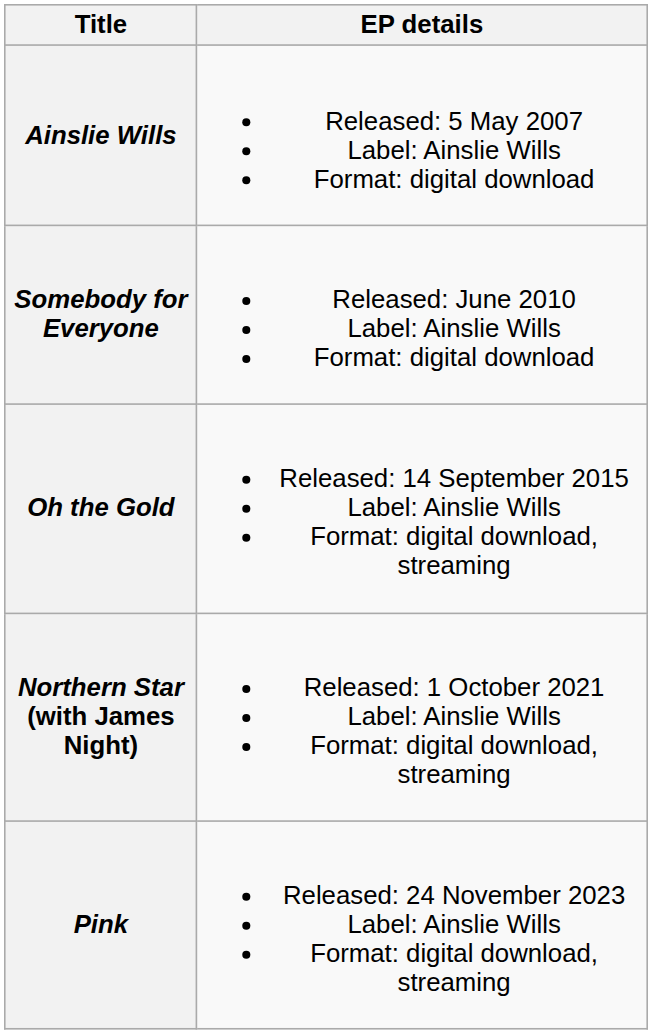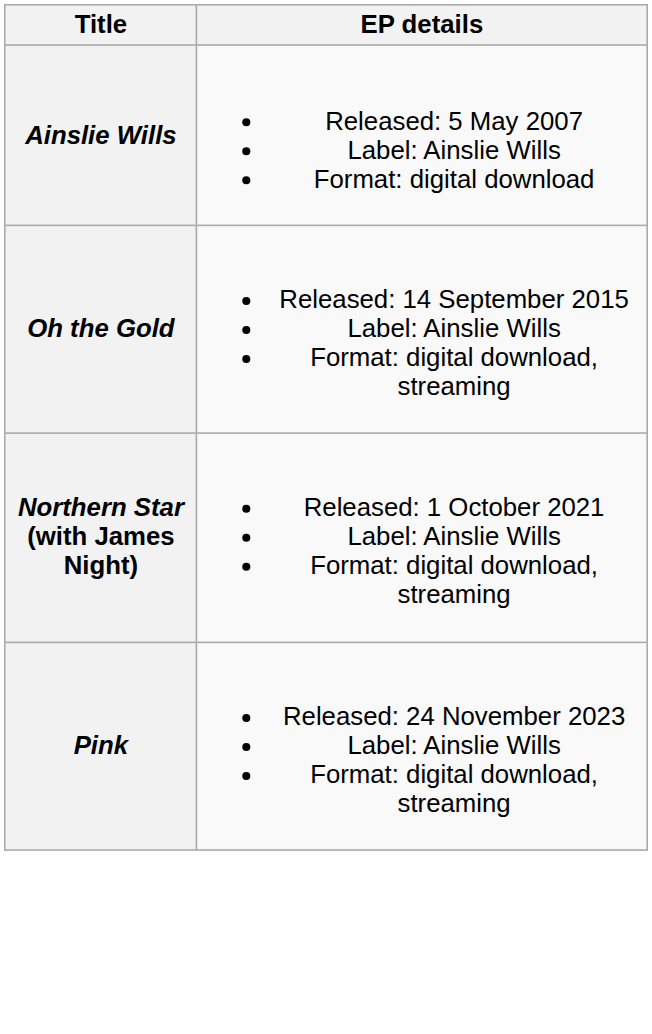 <table class="wikitable plainrowheaders" style="text-align:center;">
 <tr>
 <th scope="col" style="width:7em;">Title</th>
 <th scope="col" style="width:17em;">EP details</th>
 </tr>
 <tr>
 <th scope="row"><em>Ainslie Wills</em></th>
 <td><br><ul><li>Released: 5 May 2007</li><li>Label: Ainslie Wills</li><li>Format: digital download</li></ul></td>
-</tr>
-<tr>
-<th scope="row"><em>Somebody for Everyone</em></th>
-<td><br><ul><li>Released: June 2010</li><li>Label: Ainslie Wills</li><li>Format: digital download</li></ul></td>
 </tr>
 <tr>
 <th scope="row"><em>Oh the Gold</em></th>
 <td><br><ul><li>Released: 14 September 2015</li><li>Label: Ainslie Wills</li><li>Format: digital download, streaming</li></ul></td>
 </tr>
 <tr>
 <th scope="row"><em>Northern Star</em> <br> (with James Night)</th>
 <td><br><ul><li>Released: 1 October 2021</li><li>Label: Ainslie Wills</li><li>Format: digital download, streaming</li></ul></td>
 </tr>
 <tr>
 <th scope="row"><em>Pink</em></th>
 <td><br><ul><li>Released: 24 November 2023</li><li>Label: Ainslie Wills</li><li>Format: digital download, streaming</li></ul></td>
 </tr>
 </table>
